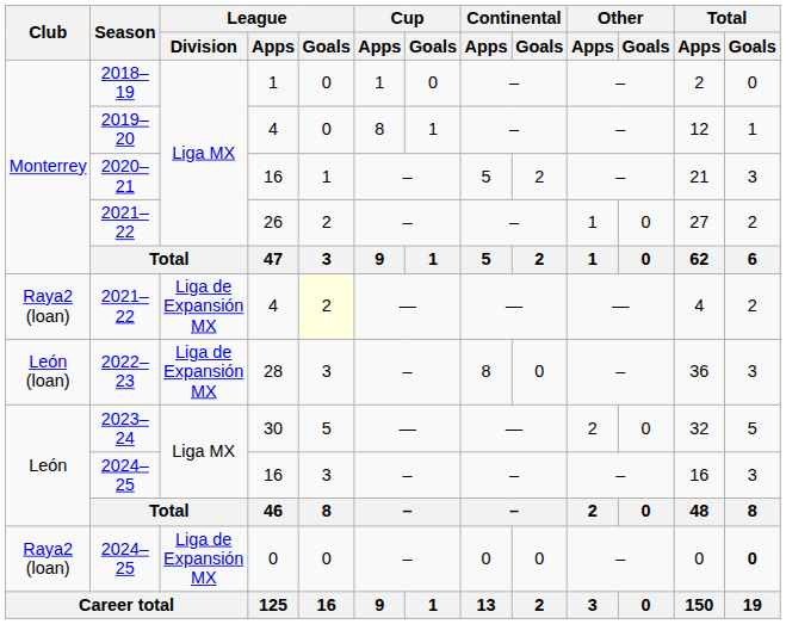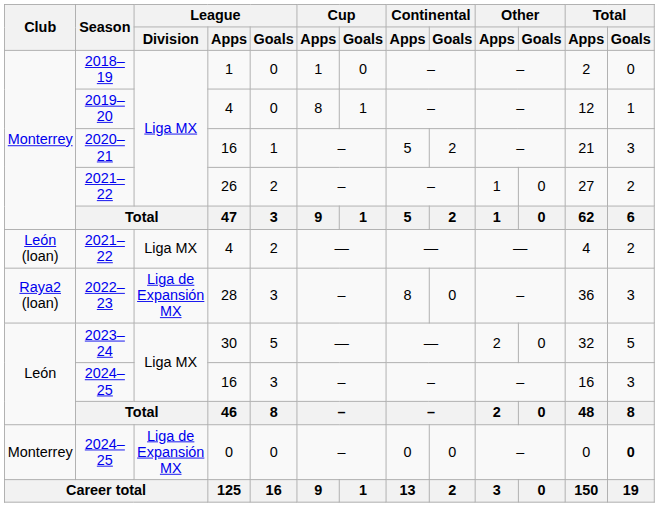 <table class="wikitable" style="text-align: center">
 <tr>
 <th rowspan="2">Club</th>
 <th rowspan="2">Season</th>
 <th colspan="3">League</th>
 <th colspan="2">Cup</th>
 <th colspan="2">Continental</th>
 <th colspan="2">Other</th>
 <th colspan="2">Total</th>
 </tr>
 <tr>
 <th>Division</th>
 <th>Apps</th>
 <th>Goals</th>
 <th>Apps</th>
 <th>Goals</th>
 <th>Apps</th>
 <th>Goals</th>
 <th>Apps</th>
 <th>Goals</th>
 <th>Apps</th>
 <th>Goals</th>
 </tr>
 <tr>
 <td rowspan="5"><a href='#'>Monterrey</a></td>
 <td><a href='#'>2018–19</a></td>
 <td rowspan="4"><a href='#'>Liga MX</a></td>
 <td>1</td>
 <td>0</td>
 <td>1</td>
 <td>0</td>
 <td colspan="2">–</td>
 <td colspan="2">–</td>
 <td>2</td>
 <td>0</td>
 </tr>
 <tr>
 <td><a href='#'>2019–20</a></td>
 <td>4</td>
 <td>0</td>
 <td>8</td>
 <td>1</td>
 <td colspan="2">–</td>
 <td colspan="2">–</td>
 <td>12</td>
 <td>1</td>
 </tr>
 <tr>
 <td><a href='#'>2020–21</a></td>
 <td>16</td>
 <td>1</td>
 <td colspan="2">–</td>
 <td>5</td>
 <td>2</td>
 <td colspan="2">–</td>
 <td>21</td>
 <td>3</td>
 </tr>
 <tr>
 <td><a href='#'>2021–22</a></td>
 <td>26</td>
 <td>2</td>
 <td colspan="2">–</td>
 <td colspan="2">–</td>
 <td>1</td>
 <td>0</td>
 <td>27</td>
 <td>2</td>
 </tr>
 <tr>
 <th colspan="2">Total</th>
 <th>47</th>
 <th>3</th>
 <th>9</th>
 <th>1</th>
 <th>5</th>
 <th>2</th>
 <th>1</th>
 <th>0</th>
 <th>62</th>
 <th>6</th>
 </tr>
 <tr>
-<td rowspan="1"><a href='#'>Raya2</a> (loan)</td>
+<td><a href='#'>León</a> (loan)</td>
 <td><a href='#'>2021–22</a></td>
-<td rowspan="1"><a href='#'>Liga de Expansión MX</a></td>
+<td>Liga MX</td>
 <td>4</td>
-<td style="background: lightyellow;">2</td>
+<td>2</td>
 <td colspan=2>—</td>
 <td colspan=2>—</td>
 <td colspan=2>—</td>
 <td>4</td>
 <td>2</td>
 </tr>
 <tr>
-<td><a href='#'>León</a> (loan)</td>
+<td rowspan="1"><a href='#'>Raya2</a> (loan)</td>
 <td><a href='#'>2022–23</a></td>
 <td rowspan="1"><a href='#'>Liga de Expansión MX</a></td>
 <td>28</td>
 <td>3</td>
 <td colspan="2">–</td>
 <td>8</td>
 <td>0</td>
 <td colspan="2">–</td>
 <td>36</td>
 <td>3</td>
 </tr>
 <tr>
 <td rowspan="3">León</td>
 <td><a href='#'>2023–24</a></td>
 <td rowspan="2">Liga MX</td>
 <td>30</td>
 <td>5</td>
 <td colspan=2>—</td>
 <td colspan=2>—</td>
 <td>2</td>
 <td>0</td>
 <td>32</td>
 <td>5</td>
 </tr>
 <tr>
 <td><a href='#'>2024–25</a></td>
 <td>16</td>
 <td>3</td>
 <td colspan="2">–</td>
 <td colspan="2">–</td>
 <td colspan="2">–</td>
 <td>16</td>
 <td>3</td>
 </tr>
 <tr>
 <th colspan="2">Total</th>
 <th>46</th>
 <th>8</th>
 <th colspan="2">–</th>
 <th colspan="2">–</th>
 <th>2</th>
 <th>0</th>
 <th>48</th>
 <th>8</th>
 </tr>
 <tr>
-<td rowspan="1"><a href='#'>Raya2</a> (loan)</td>
+<td rowspan="1">Monterrey</td>
 <td><a href='#'>2024–25</a></td>
 <td rowspan="1"><a href='#'>Liga de Expansión MX</a></td>
 <td>0</td>
 <td>0</td>
 <td colspan="2">–</td>
 <td>0</td>
 <td>0</td>
 <td colspan="2">–</td>
 <td>0</td>
 <td><strong>0</strong></td>
 </tr>
 <tr>
 <th colspan="3"><strong>Career total</strong></th>
 <th>125</th>
 <th>16</th>
 <th>9</th>
 <th>1</th>
 <th>13</th>
 <th>2</th>
 <th>3</th>
 <th>0</th>
 <th>150</th>
 <th>19</th>
 </tr>
 </table>
